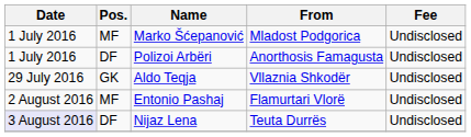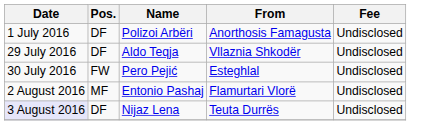 <table class="wikitable">
 <tr>
 <th>Date</th>
 <th>Pos.</th>
 <th>Name</th>
 <th>From</th>
 <th>Fee</th>
 </tr>
 <tr>
 <td>1 July 2016</td>
-<td>MF</td>
-<td> <a href='#'>Marko Šćepanović</a></td>
-<td> <a href='#'>Mladost Podgorica</a></td>
-<td>Undisclosed </td>
-</tr>
-<tr>
-<td>1 July 2016</td>
 <td>DF</td>
 <td> <a href='#'>Polizoi Arbëri</a></td>
 <td> <a href='#'>Anorthosis Famagusta</a></td>
 <td>Undisclosed </td>
 </tr>
 <tr>
 <td>29 July 2016</td>
-<td>GK</td>
+<td>DF</td>
 <td> <a href='#'>Aldo Teqja</a></td>
 <td> <a href='#'>Vllaznia Shkodër</a></td>
+<td>Undisclosed </td>
+</tr>
+<tr>
+<td>30 July 2016</td>
+<td>FW</td>
+<td> <a href='#'>Pero Pejić</a></td>
+<td> <a href='#'>Esteghlal</a></td>
 <td>Undisclosed </td>
 </tr>
 <tr>
 <td>2 August 2016</td>
 <td>MF</td>
 <td> <a href='#'>Entonio Pashaj</a></td>
 <td> <a href='#'>Flamurtari Vlorë</a></td>
 <td>Undisclosed </td>
 </tr>
 <tr>
 <td style="background: lavender;">3 August 2016</td>
 <td>DF</td>
 <td> <a href='#'>Nijaz Lena</a></td>
 <td> <a href='#'>Teuta Durrës</a></td>
 <td>Undisclosed </td>
 </tr>
 <tr>
 </tr>
 </table>
